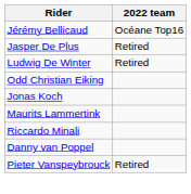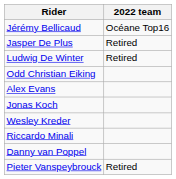 <table class="wikitable">
 <tr>
 <th>Rider</th>
 <th>2022 team</th>
 </tr>
 <tr>
 <td><a href='#'>Jérémy Bellicaud</a></td>
 <td>Océane Top16</td>
 </tr>
 <tr>
 <td><a href='#'>Jasper De Plus</a></td>
 <td>Retired</td>
 </tr>
 <tr>
 <td><a href='#'>Ludwig De Winter</a></td>
 <td>Retired</td>
 </tr>
 <tr>
 <td><a href='#'>Odd Christian Eiking</a></td>
 <td></td>
 </tr>
 <tr>
+<td><a href='#'>Alex Evans</a></td>
+<td></td>
+</tr>
+<tr>
 <td><a href='#'>Jonas Koch</a></td>
 <td></td>
 </tr>
 <tr>
-<td><a href='#'>Maurits Lammertink</a></td>
+<td><a href='#'>Wesley Kreder</a></td>
 <td></td>
 </tr>
 <tr>
 <td><a href='#'>Riccardo Minali</a></td>
 <td></td>
 </tr>
 <tr>
 <td><a href='#'>Danny van Poppel</a></td>
 <td></td>
 </tr>
 <tr>
 <td><a href='#'>Pieter Vanspeybrouck</a></td>
 <td>Retired</td>
 </tr>
 </table>
